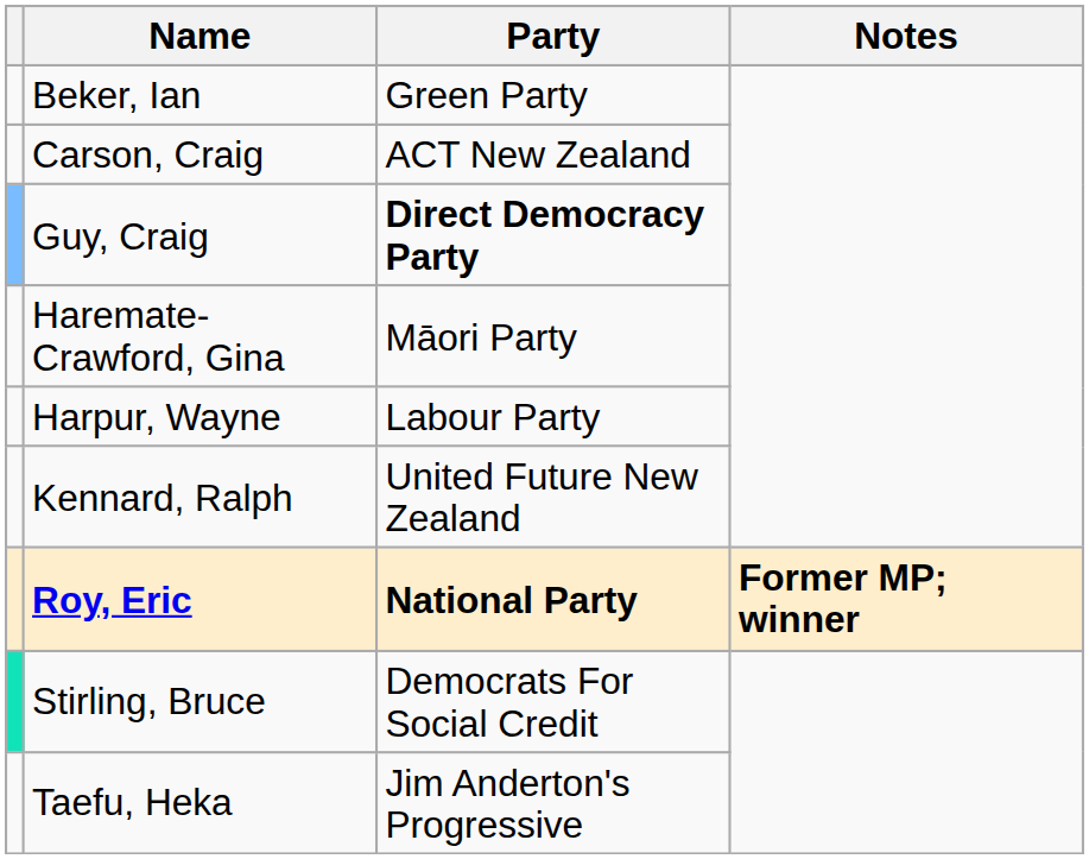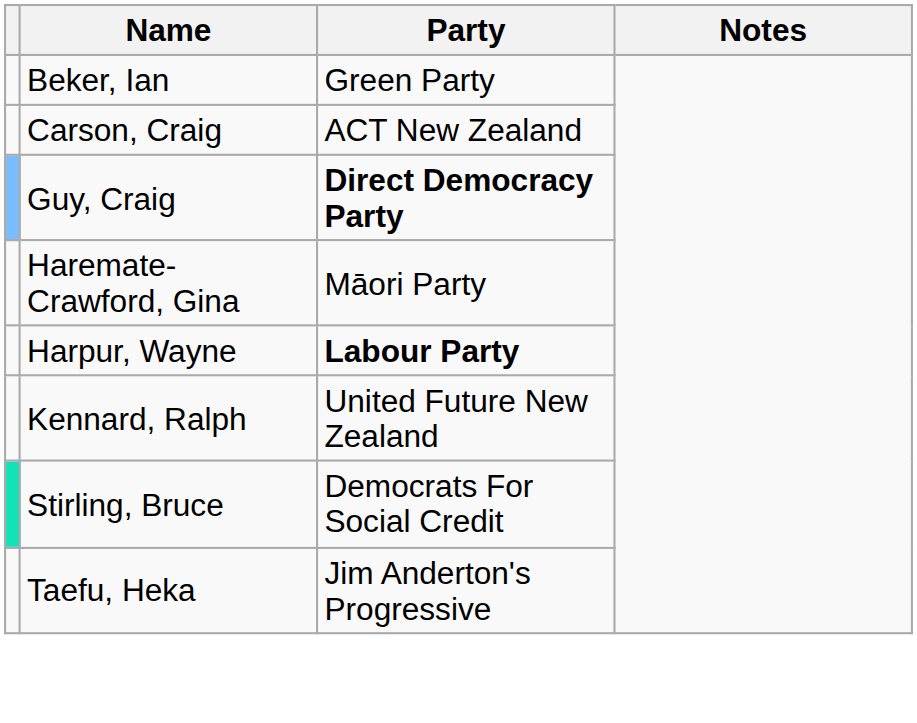 <table class="wikitable" width="70%" style="font-size:95%;">
 <tr>
 <th width=1%></th>
 <th width=33%>Name</th>
 <th width=33%>Party</th>
 <th width=33%>Notes</th>
 </tr>
 <tr -->
 <td bgcolor=></td>
 <td>Beker, Ian</td>
 <td>Green Party</td>
 </tr>
 <tr -->
 <td bgcolor=></td>
 <td>Carson, Craig</td>
 <td>ACT New Zealand</td>
 </tr>
 <tr -->
 <td bgcolor=#79bcff></td>
 <td>Guy, Craig</td>
 <td><strong>Direct Democracy Party</strong></td>
 </tr>
 <tr -->
 <td bgcolor=></td>
 <td>Haremate-Crawford, Gina</td>
 <td>Māori Party</td>
 </tr>
 <tr -->
 <td bgcolor=></td>
 <td>Harpur, Wayne</td>
-<td>Labour Party</td>
+<td><strong>Labour Party</strong></td>
 </tr>
 <tr -->
 <td bgcolor=></td>
 <td>Kennard, Ralph</td>
 <td>United Future New Zealand</td>
-</tr>
-<tr ---- bgcolor=#FFEECC>
-<td bgcolor=></td>
-<td><strong><a href='#'>Roy, Eric</a></strong></td>
-<td><strong>National Party</strong></td>
-<td><strong>Former MP; winner</strong></td>
 </tr>
 <tr -->
 <td bgcolor=#11e3b9></td>
 <td>Stirling, Bruce</td>
 <td>Democrats For Social Credit</td>
 </tr>
 <tr -->
 <td bgcolor=></td>
 <td>Taefu, Heka</td>
 <td>Jim Anderton's Progressive</td>
 </tr>
 </table>
